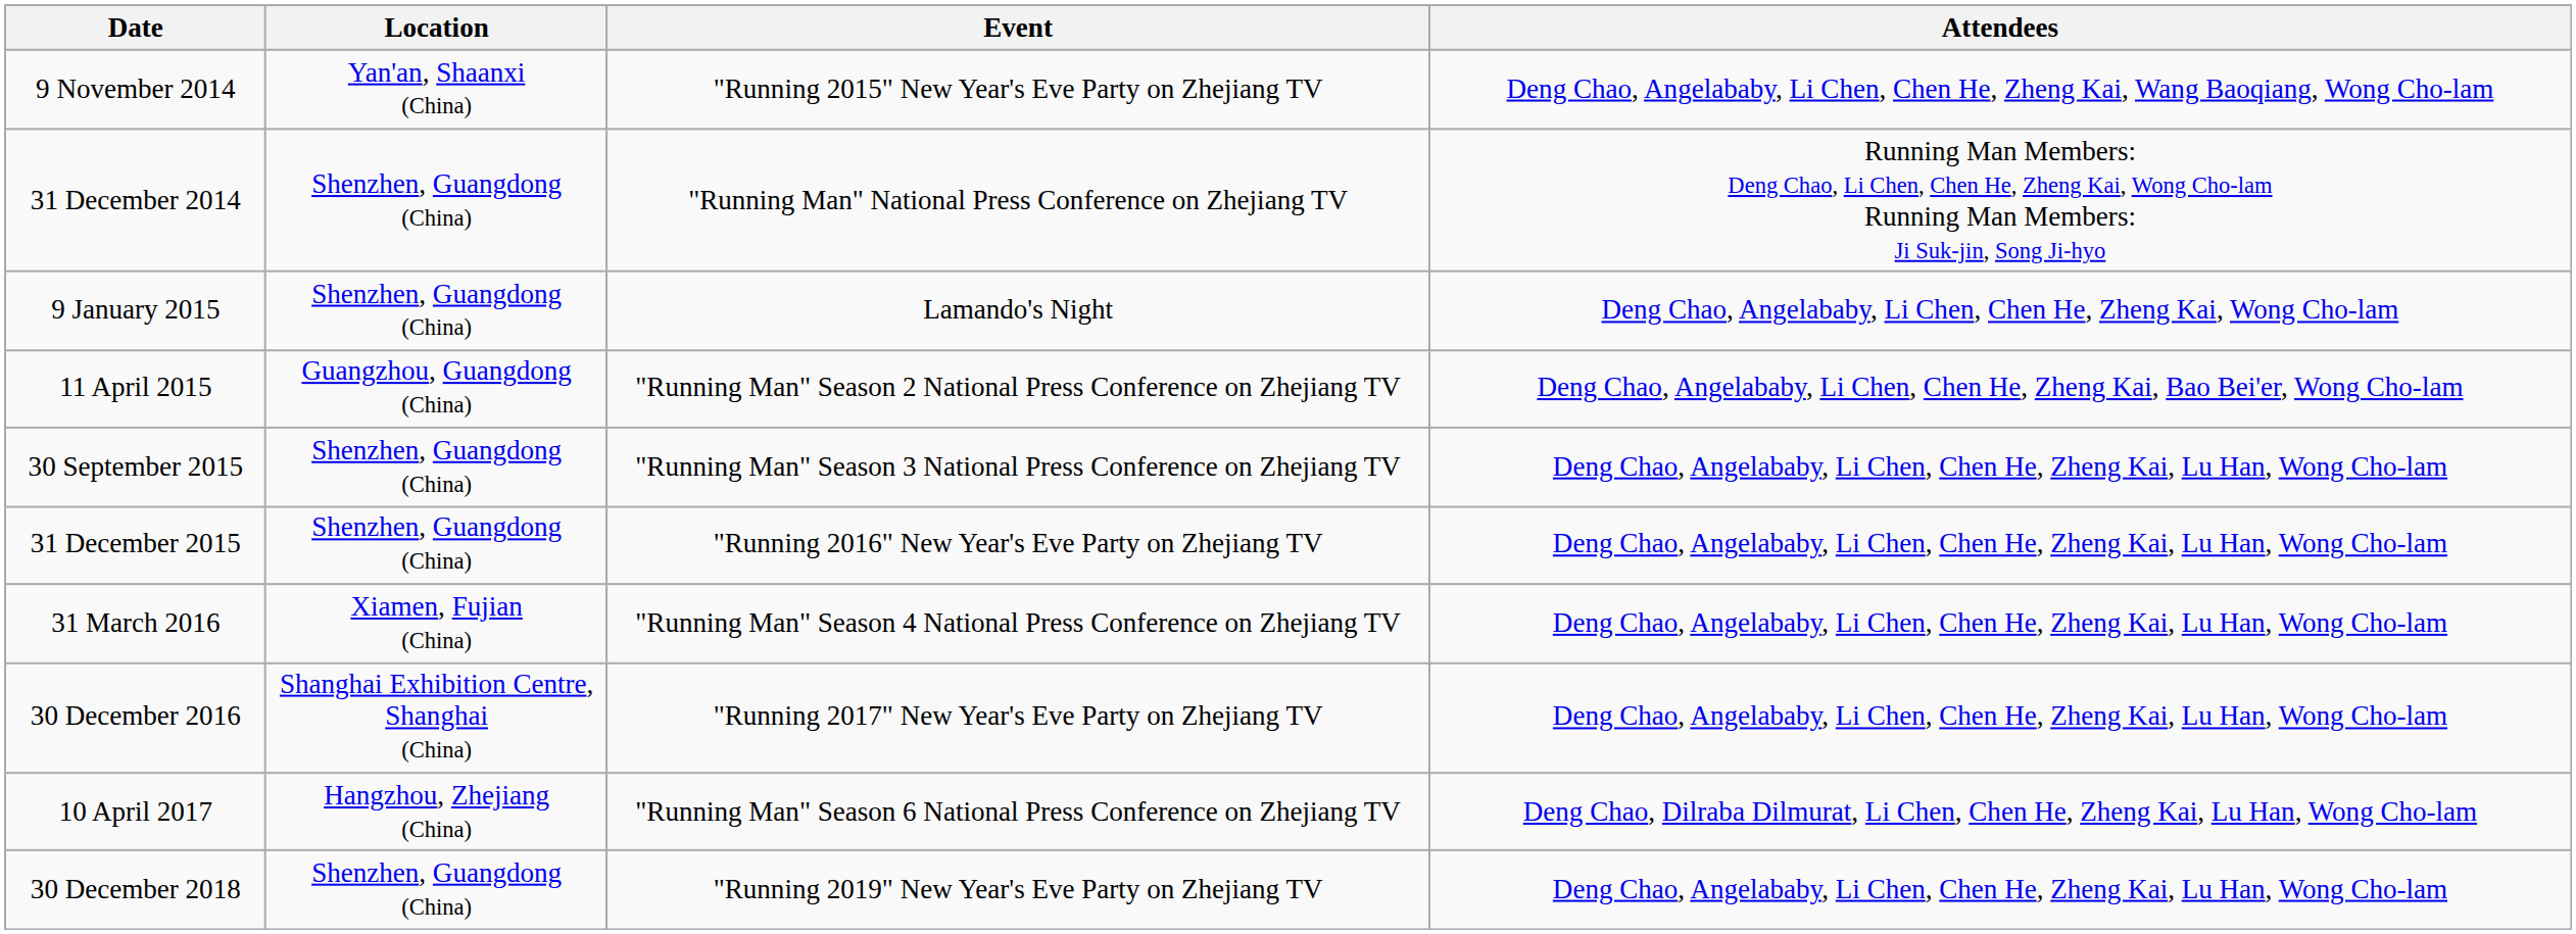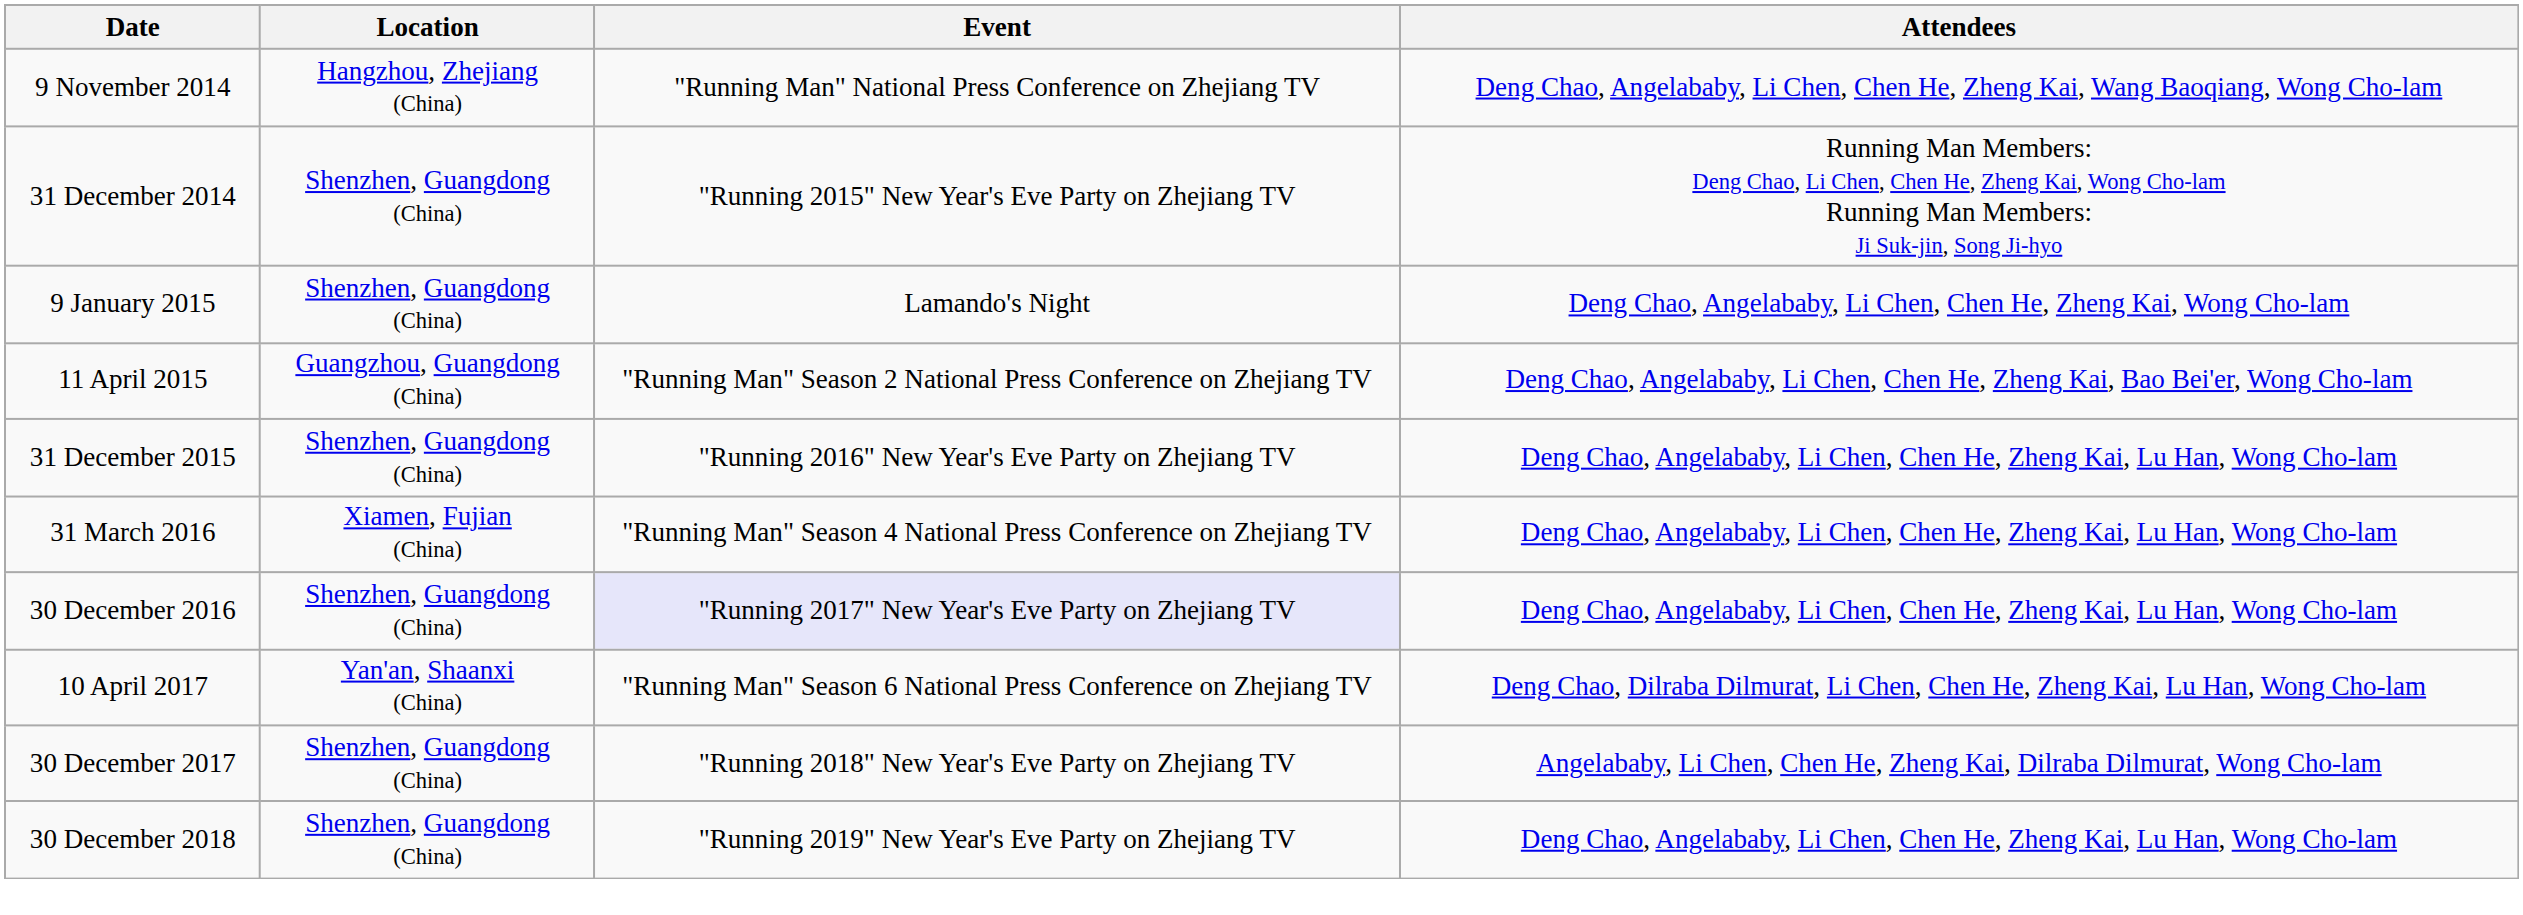 <table | class="wikitable" style="text-align:center; font-size:85%;width:100%">
 <tr>
 <th width="75">Date</th>
 <th width="100">Location</th>
 <th width="250">Event</th>
 <th width="350">Attendees</th>
 </tr>
 <tr>
 <td>9 November 2014</td>
-<td><a href='#'>Yan'an</a>, <a href='#'>Shaanxi</a><br><small>(China)</small></td>
-<td>"Running 2015" New Year's Eve Party on Zhejiang TV</td>
+<td><a href='#'>Hangzhou</a>, <a href='#'>Zhejiang</a><br><small>(China)</small></td>
+<td>"Running Man" National Press Conference on Zhejiang TV</td>
 <td><a href='#'>Deng Chao</a>, <a href='#'>Angelababy</a>, <a href='#'>Li Chen</a>, <a href='#'>Chen He</a>, <a href='#'>Zheng Kai</a>, <a href='#'>Wang Baoqiang</a>, <a href='#'>Wong Cho-lam</a></td>
 </tr>
 <tr>
 <td>31 December 2014</td>
 <td><a href='#'>Shenzhen</a>, <a href='#'>Guangdong</a><br><small>(China)</small></td>
-<td>"Running Man" National Press Conference on Zhejiang TV</td>
+<td>"Running 2015" New Year's Eve Party on Zhejiang TV</td>
 <td>Running Man Members:<br><small><a href='#'>Deng Chao</a>, <a href='#'>Li Chen</a>, <a href='#'>Chen He</a>, <a href='#'>Zheng Kai</a>, <a href='#'>Wong Cho-lam</a></small><br>Running Man Members:<br><small><a href='#'>Ji Suk-jin</a>, <a href='#'>Song Ji-hyo</a></small></td>
 </tr>
 <tr>
 <td>9 January 2015</td>
 <td><a href='#'>Shenzhen</a>, <a href='#'>Guangdong</a><br><small>(China)</small></td>
 <td>Lamando's Night</td>
 <td><a href='#'>Deng Chao</a>, <a href='#'>Angelababy</a>, <a href='#'>Li Chen</a>, <a href='#'>Chen He</a>, <a href='#'>Zheng Kai</a>, <a href='#'>Wong Cho-lam</a></td>
 </tr>
 <tr>
 <td>11 April 2015</td>
 <td><a href='#'>Guangzhou</a>, <a href='#'>Guangdong</a><br><small>(China)</small></td>
 <td>"Running Man" Season 2 National Press Conference on Zhejiang TV</td>
 <td><a href='#'>Deng Chao</a>, <a href='#'>Angelababy</a>, <a href='#'>Li Chen</a>, <a href='#'>Chen He</a>, <a href='#'>Zheng Kai</a>, <a href='#'>Bao Bei'er</a>, <a href='#'>Wong Cho-lam</a></td>
 </tr>
 <tr>
-<td>30 September 2015</td>
-<td><a href='#'>Shenzhen</a>, <a href='#'>Guangdong</a><br><small>(China)</small></td>
-<td>"Running Man" Season 3 National Press Conference on Zhejiang TV</td>
-<td><a href='#'>Deng Chao</a>, <a href='#'>Angelababy</a>, <a href='#'>Li Chen</a>, <a href='#'>Chen He</a>, <a href='#'>Zheng Kai</a>, <a href='#'>Lu Han</a>, <a href='#'>Wong Cho-lam</a></td>
-</tr>
-<tr>
 <td>31 December 2015</td>
 <td><a href='#'>Shenzhen</a>, <a href='#'>Guangdong</a><br><small>(China)</small></td>
 <td>"Running 2016" New Year's Eve Party on Zhejiang TV</td>
 <td><a href='#'>Deng Chao</a>, <a href='#'>Angelababy</a>, <a href='#'>Li Chen</a>, <a href='#'>Chen He</a>, <a href='#'>Zheng Kai</a>, <a href='#'>Lu Han</a>, <a href='#'>Wong Cho-lam</a></td>
 </tr>
 <tr>
 <td>31 March 2016</td>
 <td><a href='#'>Xiamen</a>, <a href='#'>Fujian</a><br><small>(China)</small></td>
 <td>"Running Man" Season 4 National Press Conference on Zhejiang TV</td>
 <td><a href='#'>Deng Chao</a>, <a href='#'>Angelababy</a>, <a href='#'>Li Chen</a>, <a href='#'>Chen He</a>, <a href='#'>Zheng Kai</a>, <a href='#'>Lu Han</a>, <a href='#'>Wong Cho-lam</a></td>
 </tr>
 <tr>
 <td>30 December 2016</td>
-<td><a href='#'>Shanghai Exhibition Centre</a>, <a href='#'>Shanghai</a><br><small>(China)</small></td>
-<td>"Running 2017" New Year's Eve Party on Zhejiang TV</td>
+<td><a href='#'>Shenzhen</a>, <a href='#'>Guangdong</a><br><small>(China)</small></td>
+<td style="background: lavender;">"Running 2017" New Year's Eve Party on Zhejiang TV</td>
 <td><a href='#'>Deng Chao</a>, <a href='#'>Angelababy</a>, <a href='#'>Li Chen</a>, <a href='#'>Chen He</a>, <a href='#'>Zheng Kai</a>, <a href='#'>Lu Han</a>, <a href='#'>Wong Cho-lam</a></td>
 </tr>
 <tr>
 <td>10 April 2017</td>
-<td><a href='#'>Hangzhou</a>, <a href='#'>Zhejiang</a><br><small>(China)</small></td>
+<td><a href='#'>Yan'an</a>, <a href='#'>Shaanxi</a><br><small>(China)</small></td>
 <td>"Running Man" Season 6 National Press Conference on Zhejiang TV</td>
 <td><a href='#'>Deng Chao</a>, <a href='#'>Dilraba Dilmurat</a>, <a href='#'>Li Chen</a>, <a href='#'>Chen He</a>, <a href='#'>Zheng Kai</a>, <a href='#'>Lu Han</a>, <a href='#'>Wong Cho-lam</a></td>
+</tr>
+<tr>
+<td>30 December 2017</td>
+<td><a href='#'>Shenzhen</a>, <a href='#'>Guangdong</a><br><small>(China)</small></td>
+<td>"Running 2018" New Year's Eve Party on Zhejiang TV</td>
+<td><a href='#'>Angelababy</a>, <a href='#'>Li Chen</a>, <a href='#'>Chen He</a>, <a href='#'>Zheng Kai</a>, <a href='#'>Dilraba Dilmurat</a>, <a href='#'>Wong Cho-lam</a></td>
 </tr>
 <tr>
 <td>30 December 2018</td>
 <td><a href='#'>Shenzhen</a>, <a href='#'>Guangdong</a><br><small>(China)</small></td>
 <td>"Running 2019" New Year's Eve Party on Zhejiang TV</td>
 <td><a href='#'>Deng Chao</a>, <a href='#'>Angelababy</a>, <a href='#'>Li Chen</a>, <a href='#'>Chen He</a>, <a href='#'>Zheng Kai</a>, <a href='#'>Lu Han</a>, <a href='#'>Wong Cho-lam</a></td>
 </tr>
 </table>
